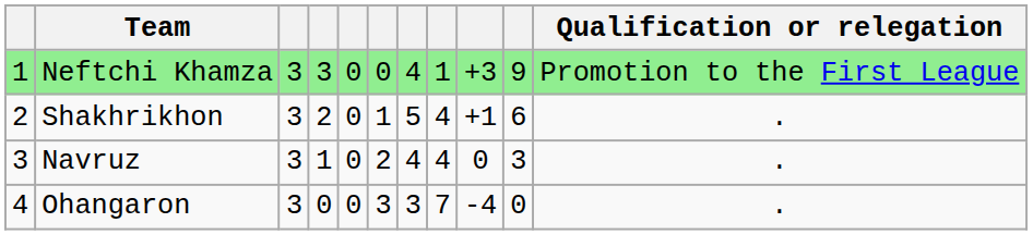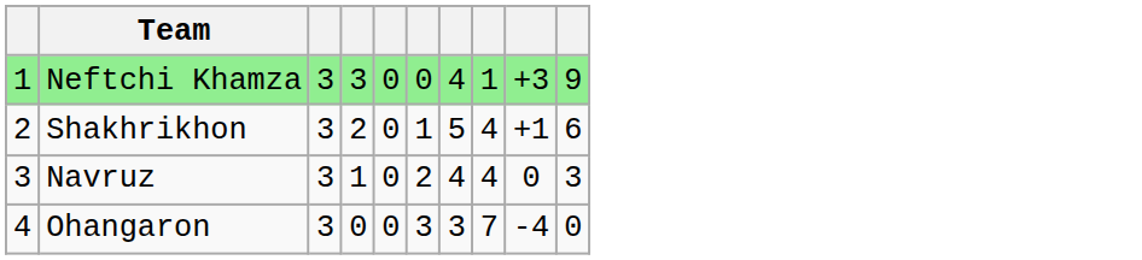 <table class="wikitable sortable" style="text-align:center; font-size:100%;">
 <tr>
 <th></th>
 <th>Team</th>
 <th></th>
 <th></th>
 <th></th>
 <th></th>
 <th></th>
 <th></th>
 <th></th>
 <th></th>
-<th>Qualification or relegation</th>
 </tr>
 <tr align="center" bgcolor="#90EE90">
 <td>1</td>
 <td align="left">Neftchi Khamza</td>
 <td>3</td>
 <td>3</td>
 <td>0</td>
 <td>0</td>
 <td>4</td>
 <td>1</td>
 <td>+3</td>
 <td>9</td>
-<td>Promotion to the <a href='#'>First League</a></td>
 </tr>
 <tr align="center" bgcolor="">
 <td>2</td>
 <td align="left">Shakhrikhon</td>
 <td>3</td>
 <td>2</td>
 <td>0</td>
 <td>1</td>
 <td>5</td>
 <td>4</td>
 <td>+1</td>
 <td>6</td>
-<td>.</td>
 </tr>
 <tr align="center" bgcolor="">
 <td>3</td>
 <td align="left">Navruz</td>
 <td>3</td>
 <td>1</td>
 <td>0</td>
 <td>2</td>
 <td>4</td>
 <td>4</td>
 <td>0</td>
 <td>3</td>
-<td>.</td>
 </tr>
 <tr align="center" bgcolor="">
 <td>4</td>
 <td align="left">Ohangaron</td>
 <td>3</td>
 <td>0</td>
 <td>0</td>
 <td>3</td>
 <td>3</td>
 <td>7</td>
 <td>-4</td>
 <td>0</td>
-<td>.</td>
 </tr>
 </table>
